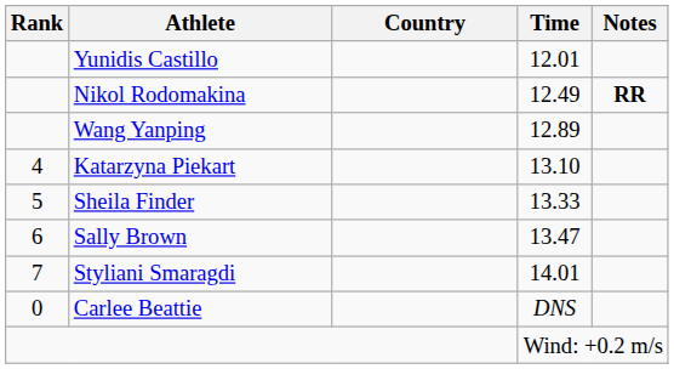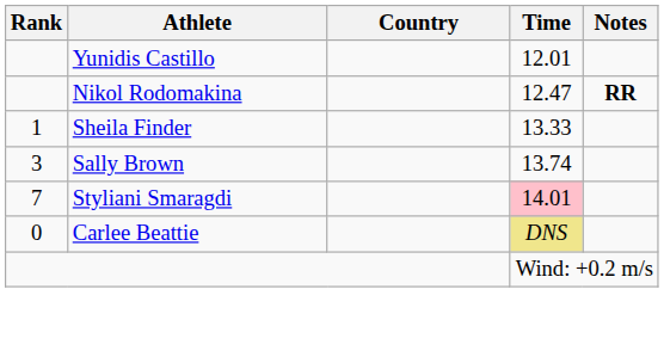 <table class="wikitable sortable" style="text-align:center">
 <tr>
 <th>Rank</th>
 <th style="width:180px">Athlete</th>
 <th style="width:125px">Country</th>
 <th>Time</th>
 <th>Notes</th>
 </tr>
 <tr>
 <td></td>
 <td style="text-align:left;"><a href='#'>Yunidis Castillo</a></td>
 <td style="text-align:left;"></td>
 <td>12.01</td>
 <td></td>
 </tr>
 <tr>
 <td></td>
 <td style="text-align:left;"><a href='#'>Nikol Rodomakina</a></td>
 <td style="text-align:left;"></td>
-<td>12.49</td>
+<td>12.47</td>
 <td><strong>RR</strong></td>
 </tr>
 <tr>
-<td></td>
-<td style="text-align:left;"><a href='#'>Wang Yanping</a></td>
-<td style="text-align:left;"></td>
-<td>12.89</td>
-<td></td>
-</tr>
-<tr>
-<td>4</td>
-<td style="text-align:left;"><a href='#'>Katarzyna Piekart</a></td>
-<td style="text-align:left;"></td>
-<td>13.10</td>
-<td></td>
-</tr>
-<tr>
-<td>5</td>
+<td>1</td>
 <td style="text-align:left;"><a href='#'>Sheila Finder</a></td>
 <td style="text-align:left;"></td>
 <td>13.33</td>
 <td></td>
 </tr>
 <tr>
-<td>6</td>
+<td>3</td>
 <td style="text-align:left;"><a href='#'>Sally Brown</a></td>
 <td style="text-align:left;"></td>
-<td>13.47</td>
+<td>13.74</td>
 <td></td>
 </tr>
 <tr>
 <td>7</td>
 <td style="text-align:left;"><a href='#'>Styliani Smaragdi</a></td>
 <td style="text-align:left;"></td>
-<td>14.01</td>
+<td style="background: pink;">14.01</td>
 <td></td>
 </tr>
 <tr>
 <td>0</td>
 <td style="text-align:left;"><a href='#'>Carlee Beattie</a></td>
 <td style="text-align:left;"></td>
-<td><em>DNS</em></td>
+<td style="background: khaki;"><em>DNS</em></td>
 <td></td>
 </tr>
 <tr class="sortbottom">
 <td colspan="3"></td>
 <td colspan="2">Wind: +0.2 m/s</td>
 </tr>
 </table>
